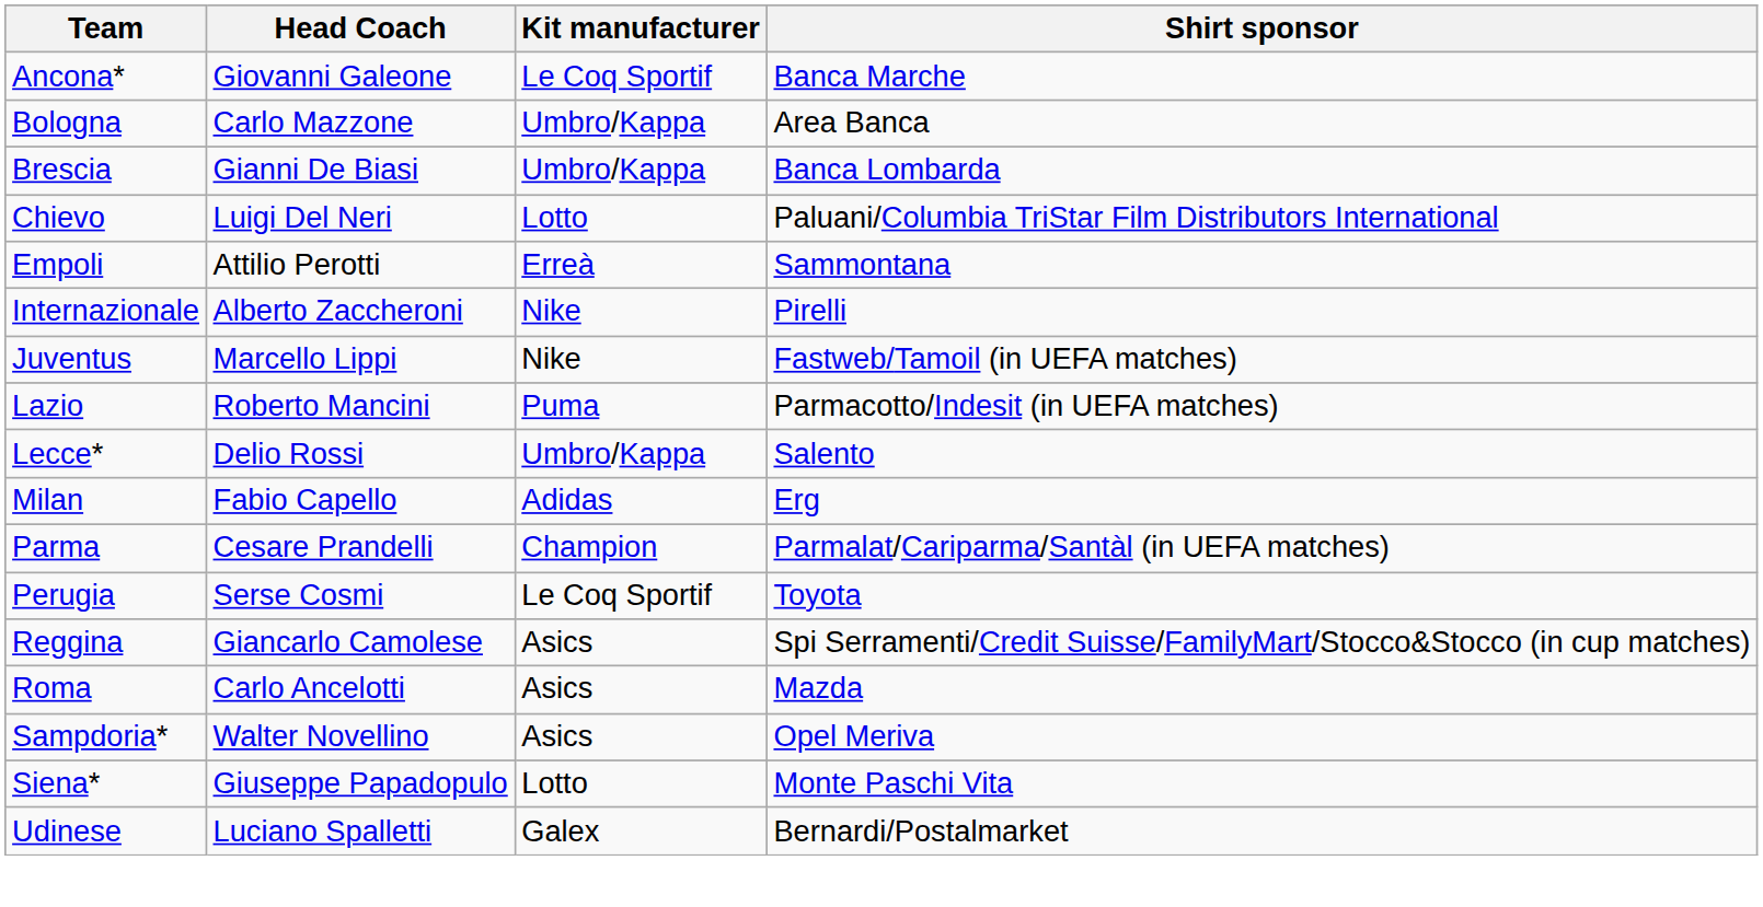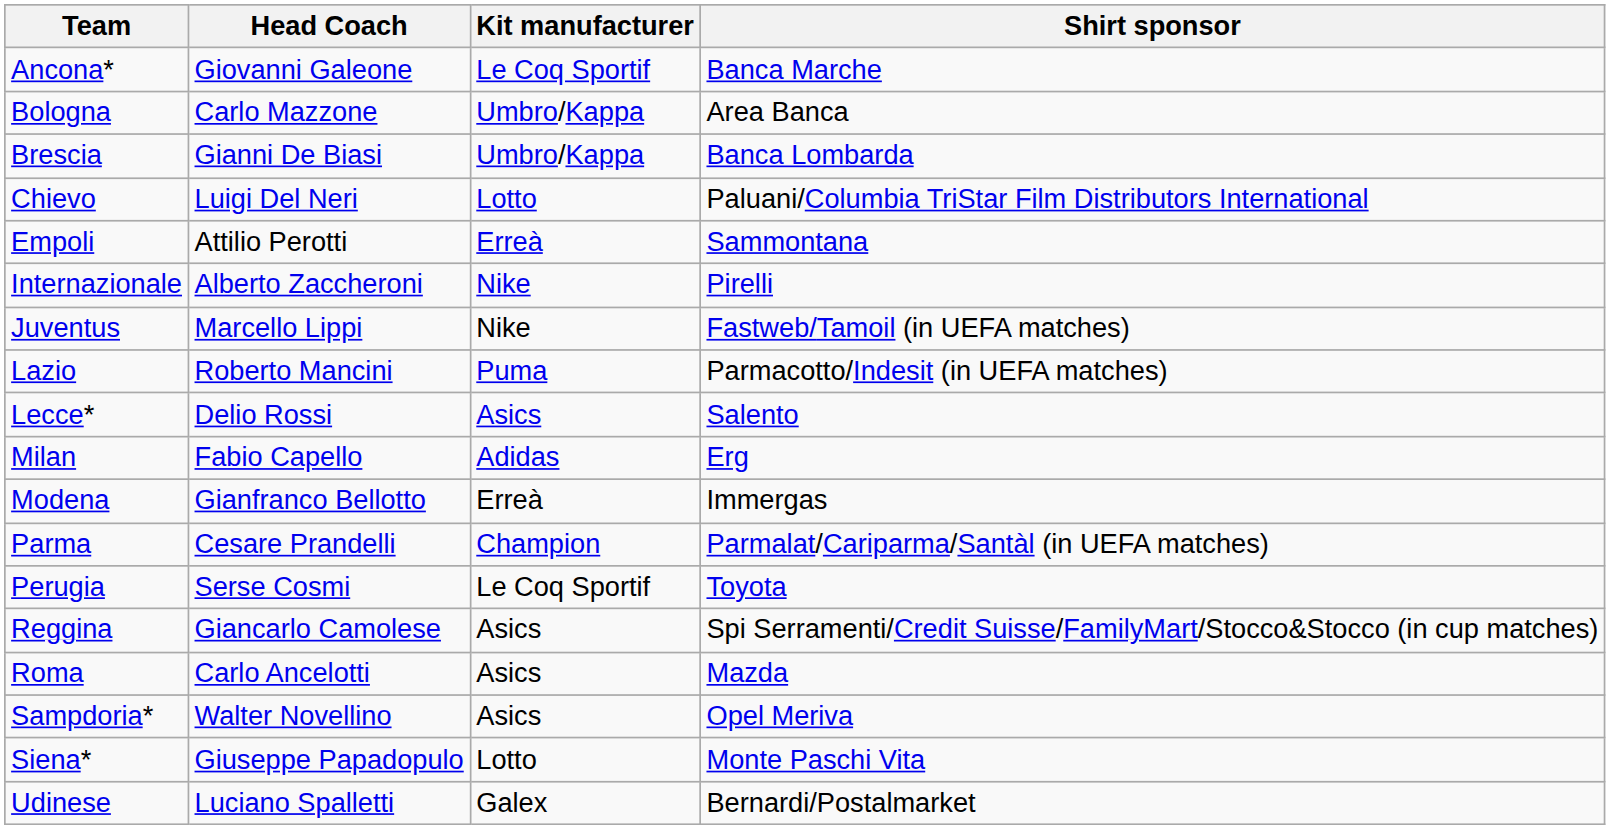 <table class="wikitable sortable">
 <tr>
 <th>Team</th>
 <th>Head Coach</th>
 <th>Kit manufacturer</th>
 <th>Shirt sponsor</th>
 </tr>
 <tr>
 <td><a href='#'>Ancona</a>*</td>
 <td> <a href='#'>Giovanni Galeone</a></td>
 <td><a href='#'>Le Coq Sportif</a></td>
 <td><a href='#'>Banca Marche</a></td>
 </tr>
 <tr>
 <td><a href='#'>Bologna</a></td>
 <td> <a href='#'>Carlo Mazzone</a></td>
 <td><a href='#'>Umbro</a>/<a href='#'>Kappa</a></td>
 <td>Area Banca</td>
 </tr>
 <tr>
 <td><a href='#'>Brescia</a></td>
 <td> <a href='#'>Gianni De Biasi</a></td>
 <td><a href='#'>Umbro</a>/<a href='#'>Kappa</a></td>
 <td><a href='#'>Banca Lombarda</a></td>
 </tr>
 <tr>
 <td><a href='#'>Chievo</a></td>
 <td> <a href='#'>Luigi Del Neri</a></td>
 <td><a href='#'>Lotto</a></td>
 <td>Paluani/<a href='#'>Columbia TriStar Film Distributors International</a></td>
 </tr>
 <tr>
 <td><a href='#'>Empoli</a></td>
 <td> Attilio Perotti</td>
 <td><a href='#'>Erreà</a></td>
 <td><a href='#'>Sammontana</a></td>
 </tr>
 <tr>
 <td><a href='#'>Internazionale</a></td>
 <td> <a href='#'>Alberto Zaccheroni</a></td>
 <td><a href='#'>Nike</a></td>
 <td><a href='#'>Pirelli</a></td>
 </tr>
 <tr>
 <td><a href='#'>Juventus</a></td>
 <td> <a href='#'>Marcello Lippi</a></td>
 <td>Nike</td>
 <td><a href='#'>Fastweb/</a><a href='#'>Tamoil</a> (in UEFA matches)</td>
 </tr>
 <tr>
 <td><a href='#'>Lazio</a></td>
 <td> <a href='#'>Roberto Mancini</a></td>
 <td><a href='#'>Puma</a></td>
 <td>Parmacotto/<a href='#'>Indesit</a> (in UEFA matches)</td>
 </tr>
 <tr>
 <td><a href='#'>Lecce</a>*</td>
 <td> <a href='#'>Delio Rossi</a></td>
-<td><a href='#'>Umbro</a>/<a href='#'>Kappa</a></td>
+<td><a href='#'>Asics</a></td>
 <td><a href='#'>Salento</a></td>
 </tr>
 <tr>
 <td><a href='#'>Milan</a></td>
 <td> <a href='#'>Fabio Capello</a></td>
 <td><a href='#'>Adidas</a></td>
 <td><a href='#'>Erg</a></td>
+</tr>
+<tr>
+<td><a href='#'>Modena</a></td>
+<td> <a href='#'>Gianfranco Bellotto</a></td>
+<td>Erreà</td>
+<td>Immergas</td>
 </tr>
 <tr>
 <td><a href='#'>Parma</a></td>
 <td> <a href='#'>Cesare Prandelli</a></td>
 <td><a href='#'>Champion</a></td>
 <td><a href='#'>Parmalat</a>/<a href='#'>Cariparma</a>/<a href='#'>Santàl</a> (in UEFA matches)</td>
 </tr>
 <tr>
 <td><a href='#'>Perugia</a></td>
 <td> <a href='#'>Serse Cosmi</a></td>
 <td>Le Coq Sportif</td>
 <td><a href='#'>Toyota</a></td>
 </tr>
 <tr>
 <td><a href='#'>Reggina</a></td>
 <td> <a href='#'>Giancarlo Camolese</a></td>
 <td>Asics</td>
 <td>Spi Serramenti/<a href='#'>Credit Suisse</a>/<a href='#'>FamilyMart</a>/Stocco&Stocco (in cup matches)</td>
 </tr>
 <tr>
 <td><a href='#'>Roma</a></td>
 <td> <a href='#'>Carlo Ancelotti</a></td>
 <td>Asics</td>
 <td><a href='#'>Mazda</a></td>
 </tr>
 <tr>
 <td><a href='#'>Sampdoria</a>*</td>
 <td> <a href='#'>Walter Novellino</a></td>
 <td>Asics</td>
 <td><a href='#'>Opel Meriva</a></td>
 </tr>
 <tr>
 <td><a href='#'>Siena</a>*</td>
 <td> <a href='#'>Giuseppe Papadopulo</a></td>
 <td>Lotto</td>
 <td><a href='#'>Monte Paschi Vita</a></td>
 </tr>
 <tr>
 <td><a href='#'>Udinese</a></td>
 <td> <a href='#'>Luciano Spalletti</a></td>
 <td>Galex</td>
 <td>Bernardi/Postalmarket</td>
 </tr>
 </table>
